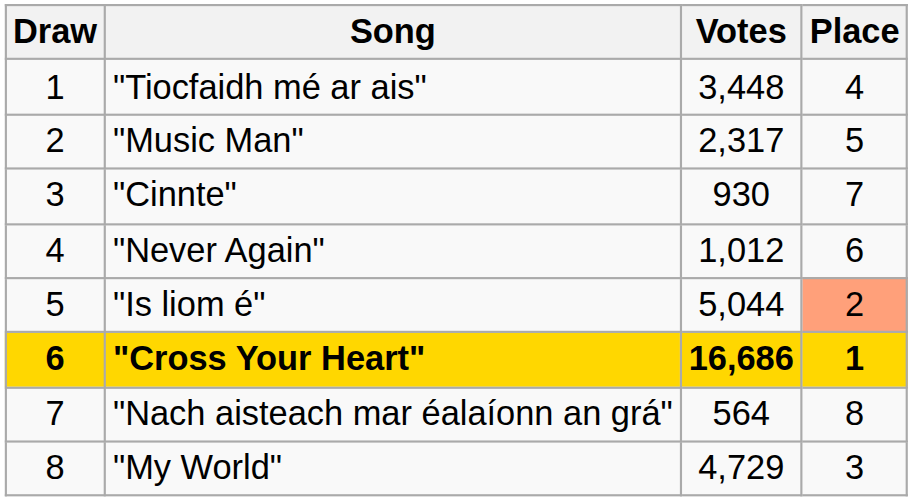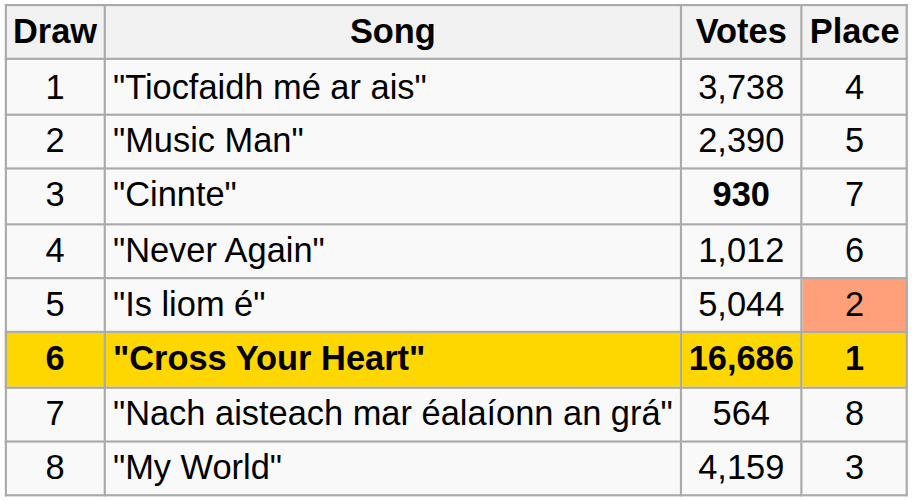 <table class="sortable wikitable" style="margin: 1em auto 1em auto; text-align:center">
 <tr>
 <th>Draw</th>
 <th>Song</th>
 <th>Votes</th>
 <th>Place</th>
 </tr>
 <tr>
 <td>1</td>
 <td align="left">"Tiocfaidh mé ar ais"</td>
-<td>3,448</td>
+<td>3,738</td>
 <td>4</td>
 </tr>
 <tr>
 <td>2</td>
 <td align="left">"Music Man"</td>
-<td>2,317</td>
+<td>2,390</td>
 <td>5</td>
 </tr>
 <tr>
 <td>3</td>
 <td align="left">"Cinnte"</td>
-<td>930</td>
+<td><strong>930</strong></td>
 <td>7</td>
 </tr>
 <tr>
 <td>4</td>
 <td align="left">"Never Again"</td>
 <td>1,012</td>
 <td>6</td>
 </tr>
 <tr>
 <td>5</td>
 <td align="left">"Is liom é"</td>
 <td>5,044</td>
 <td style="background: lightsalmon;">2</td>
 </tr>
 <tr style="font-weight:bold; background:gold;">
 <td>6</td>
 <td align="left">"Cross Your Heart"</td>
 <td>16,686</td>
 <td>1</td>
 </tr>
 <tr>
 <td>7</td>
 <td align="left">"Nach aisteach mar éalaíonn an grá"</td>
 <td>564</td>
 <td>8</td>
 </tr>
 <tr>
 <td>8</td>
 <td align="left">"My World"</td>
-<td>4,729</td>
+<td>4,159</td>
 <td>3</td>
 </tr>
 </table>
